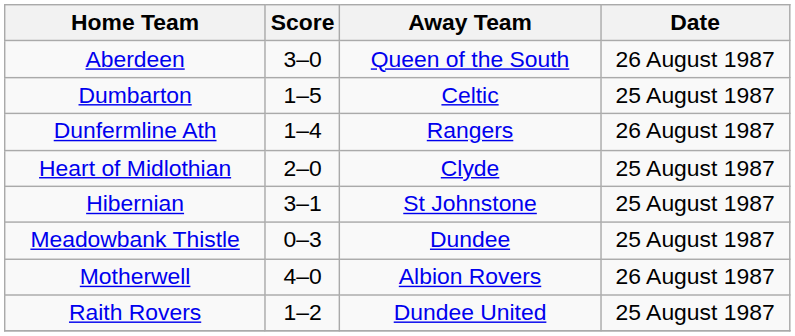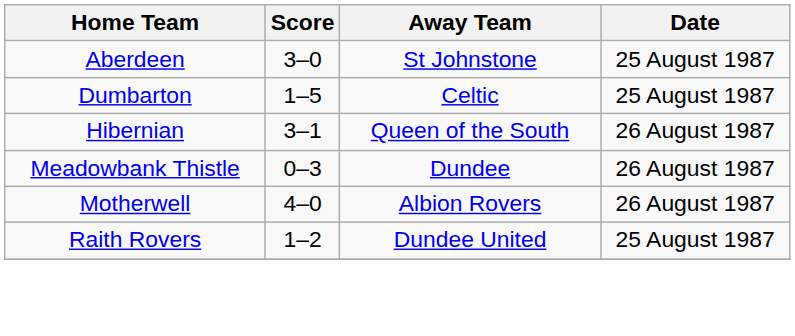 <table class="wikitable" style="text-align:center;">
 <tr>
 <th width=175>Home Team</th>
 <th width=20>Score</th>
 <th width=175>Away Team</th>
 <th width= 125>Date</th>
 </tr>
 <tr>
 <td><a href='#'>Aberdeen</a></td>
 <td>3–0</td>
-<td><a href='#'>Queen of the South</a></td>
-<td>26 August 1987</td>
+<td><a href='#'>St Johnstone</a></td>
+<td>25 August 1987</td>
 </tr>
 <tr>
 <td><a href='#'>Dumbarton</a></td>
 <td>1–5</td>
 <td><a href='#'>Celtic</a></td>
 <td>25 August 1987</td>
 </tr>
 <tr>
-<td><a href='#'>Dunfermline Ath</a></td>
-<td>1–4</td>
-<td><a href='#'>Rangers</a></td>
-<td>26 August 1987</td>
-</tr>
-<tr>
-<td><a href='#'>Heart of Midlothian</a></td>
-<td>2–0</td>
-<td><a href='#'>Clyde</a></td>
-<td>25 August 1987</td>
-</tr>
-<tr>
 <td><a href='#'>Hibernian</a></td>
 <td>3–1</td>
-<td><a href='#'>St Johnstone</a></td>
-<td>25 August 1987</td>
+<td><a href='#'>Queen of the South</a></td>
+<td>26 August 1987</td>
 </tr>
 <tr>
 <td><a href='#'>Meadowbank Thistle</a></td>
 <td>0–3</td>
 <td><a href='#'>Dundee</a></td>
-<td>25 August 1987</td>
+<td>26 August 1987</td>
 </tr>
 <tr>
 <td><a href='#'>Motherwell</a></td>
 <td>4–0</td>
 <td><a href='#'>Albion Rovers</a></td>
 <td>26 August 1987</td>
 </tr>
 <tr>
 <td><a href='#'>Raith Rovers</a></td>
 <td>1–2</td>
 <td><a href='#'>Dundee United</a></td>
 <td>25 August 1987</td>
 </tr>
 <tr>
 </tr>
 </table>
